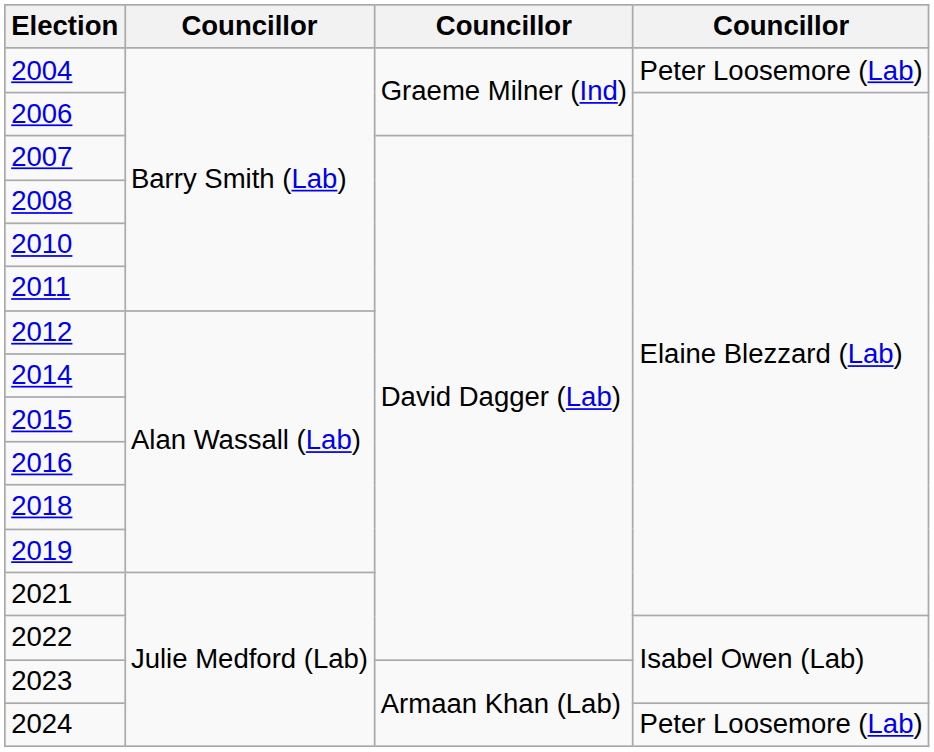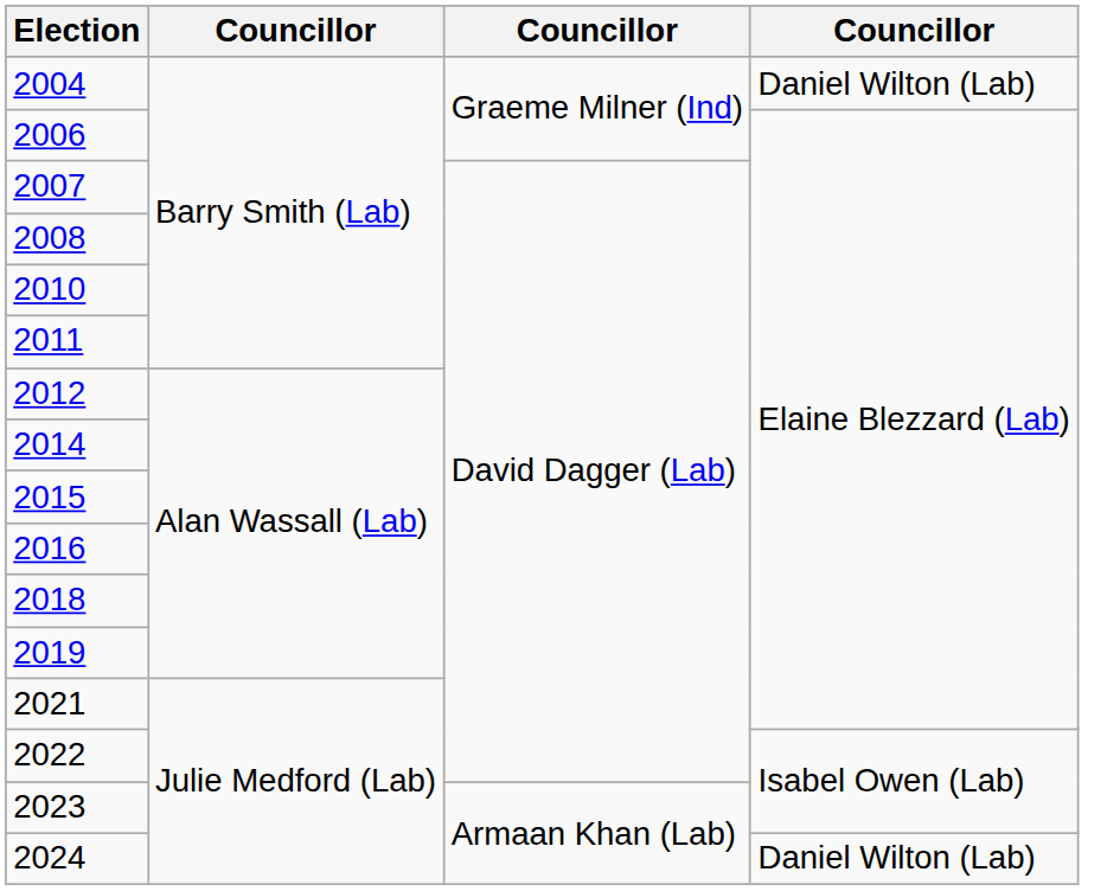 <table class="wikitable">
 <tr>
 <th>Election</th>
 <th>Councillor</th>
 <th>Councillor</th>
 <th>Councillor</th>
 </tr>
 <tr>
 <td><a href='#'>2004</a></td>
 <td rowspan="6">Barry Smith (<a href='#'>Lab</a>)</td>
 <td rowspan="2">Graeme Milner (<a href='#'>Ind</a>)</td>
-<td>Peter Loosemore (<a href='#'>Lab</a>)</td>
+<td>Daniel Wilton (Lab)</td>
 </tr>
 <tr>
 <td><a href='#'>2006</a></td>
 <td rowspan="12">Elaine Blezzard (<a href='#'>Lab</a>)</td>
 </tr>
 <tr>
 <td><a href='#'>2007</a></td>
 <td rowspan="12">David Dagger (<a href='#'>Lab</a>)</td>
 </tr>
 <tr>
 <td><a href='#'>2008</a></td>
 </tr>
 <tr>
 <td><a href='#'>2010</a></td>
 </tr>
 <tr>
 <td><a href='#'>2011</a></td>
 </tr>
 <tr>
 <td><a href='#'>2012</a></td>
 <td rowspan="6">Alan Wassall (<a href='#'>Lab</a>)</td>
 </tr>
 <tr>
 <td><a href='#'>2014</a></td>
 </tr>
 <tr>
 <td><a href='#'>2015</a></td>
 </tr>
 <tr>
 <td><a href='#'>2016</a></td>
 </tr>
 <tr>
 <td><a href='#'>2018</a></td>
 </tr>
 <tr>
 <td><a href='#'>2019</a></td>
 </tr>
 <tr>
 <td>2021</td>
 <td rowspan="4">Julie Medford (Lab)</td>
 </tr>
 <tr>
 <td>2022</td>
 <td rowspan="2">Isabel Owen (Lab)</td>
 </tr>
 <tr>
 <td>2023</td>
 <td rowspan="2">Armaan Khan (Lab)</td>
 </tr>
 <tr>
 <td>2024</td>
-<td>Peter Loosemore (<a href='#'>Lab</a>)</td>
+<td>Daniel Wilton (Lab)</td>
 </tr>
 </table>
